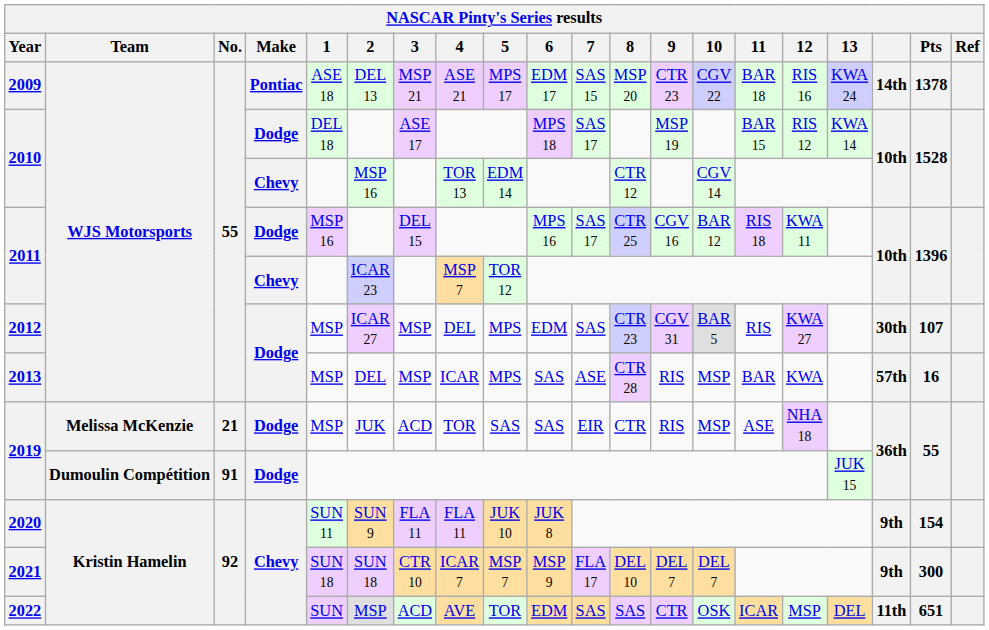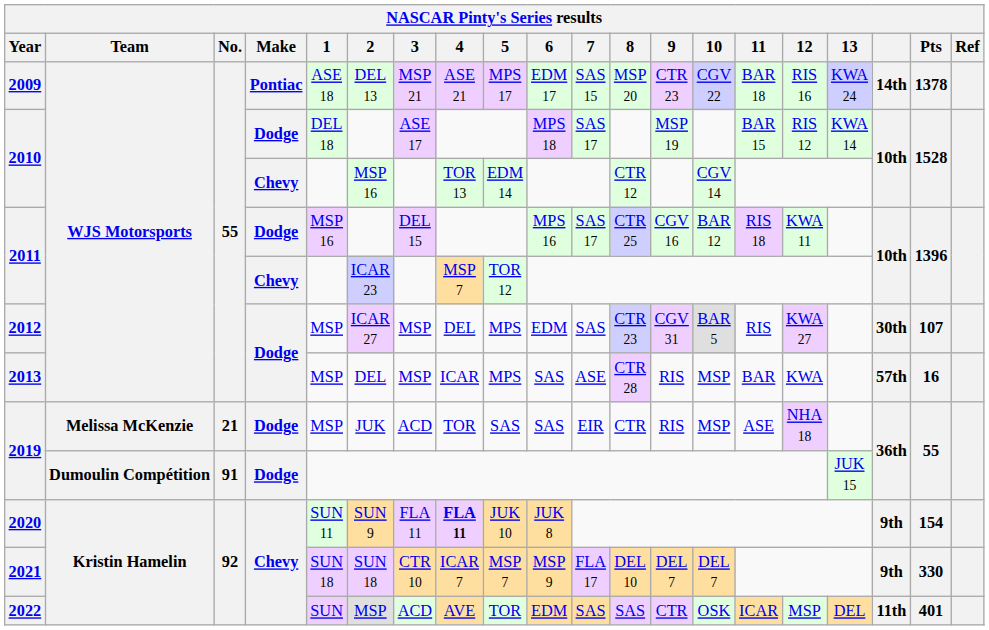 <table class="wikitable" style="text-align:center; font-size:75%">
 <tr>
 <th colspan=45><a href='#'>NASCAR Pinty's Series</a> results</th>
 </tr>
 <tr>
 <th>Year</th>
 <th>Team</th>
 <th>No.</th>
 <th>Make</th>
 <th>1</th>
 <th>2</th>
 <th>3</th>
 <th>4</th>
 <th>5</th>
 <th>6</th>
 <th>7</th>
 <th>8</th>
 <th>9</th>
 <th>10</th>
 <th>11</th>
 <th>12</th>
 <th>13</th>
 <th></th>
 <th>Pts</th>
 <th>Ref</th>
 </tr>
 <tr>
 <th><a href='#'>2009</a></th>
 <th rowspan=7><a href='#'>WJS Motorsports</a></th>
 <th rowspan=7>55</th>
 <th><a href='#'>Pontiac</a></th>
 <td style="background:#DFFFDF;"><a href='#'>ASE</a><br><small>18</small></td>
 <td style="background:#DFFFDF;"><a href='#'>DEL</a><br><small>13</small></td>
 <td style="background:#EFCFFF;"><a href='#'>MSP</a><br><small>21</small></td>
 <td style="background:#EFCFFF;"><a href='#'>ASE</a><br><small>21</small></td>
 <td style="background:#EFCFFF;"><a href='#'>MPS</a><br><small>17</small></td>
 <td style="background:#DFFFDF;"><a href='#'>EDM</a><br><small>17</small></td>
 <td style="background:#DFFFDF;"><a href='#'>SAS</a><br><small>15</small></td>
 <td style="background:#DFFFDF;"><a href='#'>MSP</a><br><small>20</small></td>
 <td style="background:#EFCFFF;"><a href='#'>CTR</a><br><small>23</small></td>
 <td style="background:#CFCFFF;"><a href='#'>CGV</a><br><small>22</small></td>
 <td style="background:#DFFFDF;"><a href='#'>BAR</a><br><small>18</small></td>
 <td style="background:#DFFFDF;"><a href='#'>RIS</a><br><small>16</small></td>
 <td style="background:#CFCFFF;"><a href='#'>KWA</a><br><small>24</small></td>
 <th>14th</th>
 <th>1378</th>
 <th></th>
 </tr>
 <tr>
 <th rowspan=2><a href='#'>2010</a></th>
 <th><a href='#'>Dodge</a></th>
 <td style="background:#DFFFDF;"><a href='#'>DEL</a><br><small>18</small></td>
 <td></td>
 <td style="background:#EFCFFF;"><a href='#'>ASE</a><br><small>17</small></td>
 <td colspan=2></td>
 <td style="background:#EFCFFF;"><a href='#'>MPS</a><br><small>18</small></td>
 <td style="background:#DFFFDF;"><a href='#'>SAS</a><br><small>17</small></td>
 <td></td>
 <td style="background:#DFFFDF;"><a href='#'>MSP</a><br><small>19</small></td>
 <td></td>
 <td style="background:#DFFFDF;"><a href='#'>BAR</a><br><small>15</small></td>
 <td style="background:#DFFFDF;"><a href='#'>RIS</a><br><small>12</small></td>
 <td style="background:#DFFFDF;"><a href='#'>KWA</a><br><small>14</small></td>
 <th rowspan=2>10th</th>
 <th rowspan=2>1528</th>
 <th rowspan=2></th>
 </tr>
 <tr>
 <th><a href='#'>Chevy</a></th>
 <td></td>
 <td style="background:#DFFFDF;"><a href='#'>MSP</a><br><small>16</small></td>
 <td></td>
 <td style="background:#DFFFDF;"><a href='#'>TOR</a><br><small>13</small></td>
 <td style="background:#DFFFDF;"><a href='#'>EDM</a><br><small>14</small></td>
 <td colspan=2></td>
 <td style="background:#DFFFDF;"><a href='#'>CTR</a><br><small>12</small></td>
 <td></td>
 <td style="background:#DFFFDF;"><a href='#'>CGV</a><br><small>14</small></td>
 <td colspan=3></td>
 </tr>
 <tr>
 <th rowspan=2><a href='#'>2011</a></th>
 <th><a href='#'>Dodge</a></th>
 <td style="background:#EFCFFF;"><a href='#'>MSP</a><br><small>16</small></td>
 <td></td>
 <td style="background:#EFCFFF;"><a href='#'>DEL</a><br><small>15</small></td>
 <td colspan=2></td>
 <td style="background:#DFFFDF;"><a href='#'>MPS</a><br><small>16</small></td>
 <td style="background:#DFFFDF;"><a href='#'>SAS</a><br><small>17</small></td>
 <td style="background:#CFCFFF;"><a href='#'>CTR</a><br><small>25</small></td>
 <td style="background:#DFFFDF;"><a href='#'>CGV</a><br><small>16</small></td>
 <td style="background:#DFFFDF;"><a href='#'>BAR</a><br><small>12</small></td>
 <td style="background:#EFCFFF;"><a href='#'>RIS</a><br><small>18</small></td>
 <td style="background:#DFFFDF;"><a href='#'>KWA</a><br><small>11</small></td>
 <td></td>
 <th rowspan=2>10th</th>
 <th rowspan=2>1396</th>
 <th rowspan=2></th>
 </tr>
 <tr>
 <th><a href='#'>Chevy</a></th>
 <td></td>
 <td style="background:#CFCFFF;"><a href='#'>ICAR</a><br><small>23</small></td>
 <td></td>
 <td style="background:#FFDF9F;"><a href='#'>MSP</a><br><small>7</small></td>
 <td style="background:#DFFFDF;"><a href='#'>TOR</a><br><small>12</small></td>
 <td colspan=8></td>
 </tr>
 <tr>
 <th><a href='#'>2012</a></th>
 <th rowspan=2><a href='#'>Dodge</a></th>
 <td><a href='#'>MSP</a></td>
 <td style="background:#EFCFFF;"><a href='#'>ICAR</a><br><small>27</small></td>
 <td><a href='#'>MSP</a></td>
 <td><a href='#'>DEL</a></td>
 <td><a href='#'>MPS</a></td>
 <td><a href='#'>EDM</a></td>
 <td><a href='#'>SAS</a></td>
 <td style="background:#CFCFFF;"><a href='#'>CTR</a><br><small>23</small></td>
 <td style="background:#EFCFFF;"><a href='#'>CGV</a><br><small>31</small></td>
 <td style="background:#DFDFDF;"><a href='#'>BAR</a><br><small>5</small></td>
 <td><a href='#'>RIS</a></td>
 <td style="background:#EFCFFF;"><a href='#'>KWA</a><br><small>27</small></td>
 <td></td>
 <th>30th</th>
 <th>107</th>
 <th></th>
 </tr>
 <tr>
 <th><a href='#'>2013</a></th>
 <td><a href='#'>MSP</a></td>
 <td><a href='#'>DEL</a></td>
 <td><a href='#'>MSP</a></td>
 <td><a href='#'>ICAR</a></td>
 <td><a href='#'>MPS</a></td>
 <td><a href='#'>SAS</a></td>
 <td><a href='#'>ASE</a></td>
 <td style="background:#EFCFFF;"><a href='#'>CTR</a><br><small>28</small></td>
 <td><a href='#'>RIS</a></td>
 <td><a href='#'>MSP</a></td>
 <td><a href='#'>BAR</a></td>
 <td><a href='#'>KWA</a></td>
 <td></td>
 <th>57th</th>
 <th>16</th>
 <th></th>
 </tr>
 <tr>
 <th rowspan=2><a href='#'>2019</a></th>
 <th>Melissa McKenzie</th>
 <th>21</th>
 <th><a href='#'>Dodge</a></th>
 <td><a href='#'>MSP</a></td>
 <td><a href='#'>JUK</a></td>
 <td><a href='#'>ACD</a></td>
 <td><a href='#'>TOR</a></td>
 <td><a href='#'>SAS</a></td>
 <td><a href='#'>SAS</a></td>
 <td><a href='#'>EIR</a></td>
 <td><a href='#'>CTR</a></td>
 <td><a href='#'>RIS</a></td>
 <td><a href='#'>MSP</a></td>
 <td><a href='#'>ASE</a></td>
 <td style="background:#EFCFFF;"><a href='#'>NHA</a><br><small>18</small></td>
 <td></td>
 <th rowspan=2>36th</th>
 <th rowspan=2>55</th>
 <th rowspan=2></th>
 </tr>
 <tr>
 <th>Dumoulin Compétition</th>
 <th>91</th>
 <th><a href='#'>Dodge</a></th>
 <td colspan=12></td>
 <td style="background:#DFFFDF;"><a href='#'>JUK</a><br><small>15</small></td>
 </tr>
 <tr>
 <th><a href='#'>2020</a></th>
 <th rowspan=3>Kristin Hamelin</th>
 <th rowspan=3>92</th>
 <th rowspan=3><a href='#'>Chevy</a></th>
 <td style="background:#DFFFDF;"><a href='#'>SUN</a><br><small>11</small></td>
 <td style="background:#FFDF9F;"><a href='#'>SUN</a><br><small>9</small></td>
 <td style="background:#EFCFFF;"><a href='#'>FLA</a><br><small>11</small></td>
-<td style="background:#EFCFFF;"><a href='#'>FLA</a><br><small>11</small></td>
+<td style="background:#EFCFFF;"><strong><a href='#'>FLA</a><br><small>11</small></strong></td>
 <td style="background:#FFDF9F;"><a href='#'>JUK</a><br><small>10</small></td>
 <td style="background:#FFDF9F;"><a href='#'>JUK</a><br><small>8</small></td>
 <td colspan=7></td>
 <th>9th</th>
 <th>154</th>
 <th></th>
 </tr>
 <tr>
 <th><a href='#'>2021</a></th>
 <td style="background:#EFCFFF;"><a href='#'>SUN</a><br><small>18</small></td>
 <td style="background:#EFCFFF;"><a href='#'>SUN</a><br><small>18</small></td>
 <td style="background:#FFDF9F;"><a href='#'>CTR</a><br><small>10</small></td>
 <td style="background:#FFDF9F;"><a href='#'>ICAR</a><br><small>7</small></td>
 <td style="background:#FFDF9F;"><a href='#'>MSP</a><br><small>7</small></td>
 <td style="background:#FFDF9F;"><a href='#'>MSP</a><br><small>9</small></td>
 <td style="background:#EFCFFF;"><a href='#'>FLA</a><br><small>17</small></td>
 <td style="background:#FFDF9F;"><a href='#'>DEL</a><br><small>10</small></td>
 <td style="background:#FFDF9F;"><a href='#'>DEL</a><br><small>7</small></td>
 <td style="background:#FFDF9F;"><a href='#'>DEL</a><br><small>7</small></td>
 <td colspan=3></td>
 <th>9th</th>
-<th>300</th>
+<th>330</th>
 <th></th>
 </tr>
 <tr>
 <th><a href='#'>2022</a></th>
 <td style="background:#EFCFFF;"><a href='#'>SUN</a><br></td>
 <td style="background:#DFDFDF;"><a href='#'>MSP</a><br></td>
 <td style="background:#DFFFDF;"><a href='#'>ACD</a><br></td>
 <td style="background:#FFDF9F;"><a href='#'>AVE</a><br></td>
 <td style="background:#DFFFDF;"><a href='#'>TOR</a><br></td>
 <td style="background:#FFDF9F;"><a href='#'>EDM</a><br></td>
 <td style="background:#FFDF9F;"><a href='#'>SAS</a><br></td>
 <td style="background:#EFCFFF;"><a href='#'>SAS</a><br></td>
 <td style="background:#EFCFFF;"><a href='#'>CTR</a><br></td>
 <td style="background:#DFFFDF;"><a href='#'>OSK</a><br></td>
 <td style="background:#FFDF9F;"><a href='#'>ICAR</a><br></td>
 <td style="background:#DFFFDF;"><a href='#'>MSP</a><br></td>
 <td style="background:#FFDF9F;"><a href='#'>DEL</a><br></td>
 <th>11th</th>
-<th>651</th>
+<th>401</th>
 <th></th>
 </tr>
 </table>
